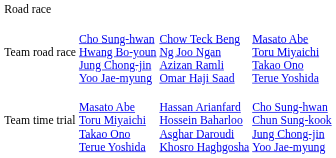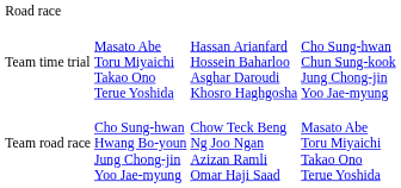 <table>
 <tr>
 <td>Road race</td>
 <td></td>
 <td></td>
 <td></td>
 </tr>
 <tr>
+<td>Team time trial</td>
+<td><br><a href='#'>Masato Abe</a><br><a href='#'>Toru Miyaichi</a><br><a href='#'>Takao Ono</a><br><a href='#'>Terue Yoshida</a></td>
+<td><br><a href='#'>Hassan Arianfard</a><br><a href='#'>Hossein Baharloo</a><br><a href='#'>Asghar Daroudi</a><br><a href='#'>Khosro Haghgosha</a></td>
+<td><br><a href='#'>Cho Sung-hwan</a><br><a href='#'>Chun Sung-kook</a><br><a href='#'>Jung Chong-jin</a><br><a href='#'>Yoo Jae-myung</a></td>
+</tr>
+<tr>
 <td>Team road race</td>
 <td><br><a href='#'>Cho Sung-hwan</a><br><a href='#'>Hwang Bo-youn</a><br><a href='#'>Jung Chong-jin</a><br><a href='#'>Yoo Jae-myung</a></td>
 <td><br><a href='#'>Chow Teck Beng</a><br><a href='#'>Ng Joo Ngan</a><br><a href='#'>Azizan Ramli</a><br><a href='#'>Omar Haji Saad</a></td>
 <td><br><a href='#'>Masato Abe</a><br><a href='#'>Toru Miyaichi</a><br><a href='#'>Takao Ono</a><br><a href='#'>Terue Yoshida</a></td>
 </tr>
-<tr>
-<td>Team time trial</td>
-<td><br><a href='#'>Masato Abe</a><br><a href='#'>Toru Miyaichi</a><br><a href='#'>Takao Ono</a><br><a href='#'>Terue Yoshida</a></td>
-<td><br><a href='#'>Hassan Arianfard</a><br><a href='#'>Hossein Baharloo</a><br><a href='#'>Asghar Daroudi</a><br><a href='#'>Khosro Haghgosha</a></td>
-<td><br><a href='#'>Cho Sung-hwan</a><br><a href='#'>Chun Sung-kook</a><br><a href='#'>Jung Chong-jin</a><br><a href='#'>Yoo Jae-myung</a></td>
-</tr>
 </table>
